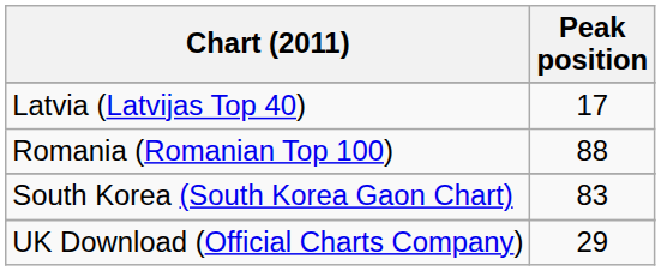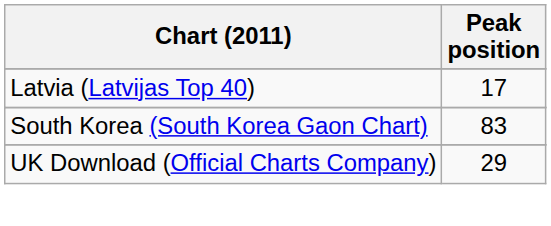 <table class="wikitable sortable">
 <tr>
 <th>Chart (2011)</th>
 <th>Peak<br>position</th>
 </tr>
 <tr>
 </tr>
 <tr>
 </tr>
 <tr>
 </tr>
 <tr>
 </tr>
 <tr>
 </tr>
 <tr>
 </tr>
 <tr>
 </tr>
 <tr>
 <td>Latvia (<a href='#'>Latvijas Top 40</a>)</td>
 <td align="center">17</td>
 </tr>
 <tr>
-<td>Romania (<a href='#'>Romanian Top 100</a>)</td>
-<td style="text-align:center;">88</td>
-</tr>
-<tr>
 </tr>
 <tr>
 <td>South Korea <a href='#'>(South Korea Gaon Chart)</a></td>
 <td style="text-align:center;">83</td>
 </tr>
 <tr>
 </tr>
 <tr>
 <td>UK Download (<a href='#'>Official Charts Company</a>)</td>
 <td style="text-align:center;">29</td>
 </tr>
 </table>
